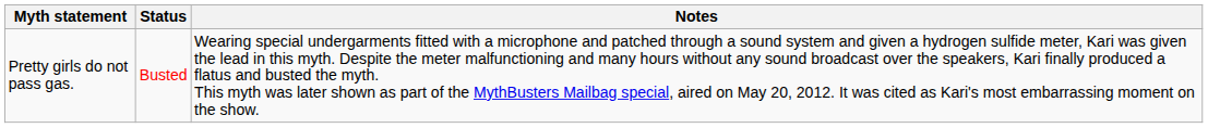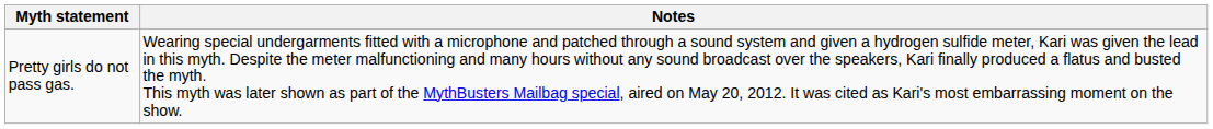 <table class="wikitable plainrowheaders">
 <tr>
 <th>Myth statement</th>
-<th>Status</th>
 <th>Notes</th>
 </tr>
 <tr>
 <td>Pretty girls do not pass gas.</td>
-<td style="color:red">Busted</td>
 <td>Wearing special undergarments fitted with a microphone and patched through a sound system and given a hydrogen sulfide meter, Kari was given the lead in this myth. Despite the meter malfunctioning and many hours without any sound broadcast over the speakers, Kari finally produced a flatus and busted the myth.<br>This myth was later shown as part of the <a href='#'>MythBusters Mailbag special</a>, aired on May 20, 2012. It was cited as Kari's most embarrassing moment on the show.</td>
 </tr>
 </table>
